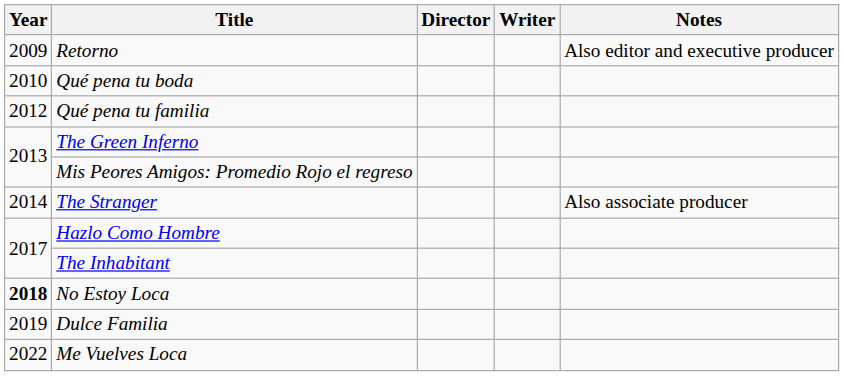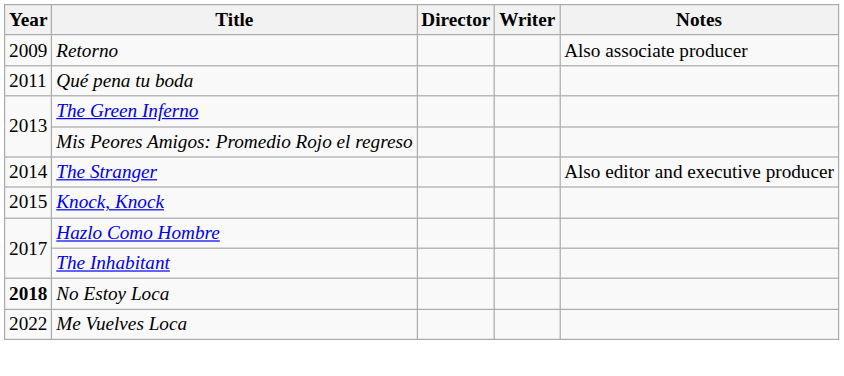 <table class="wikitable sortable">
 <tr>
 <th style="width:26px;">Year</th>
 <th>Title</th>
 <th>Director</th>
 <th>Writer</th>
 <th>Notes</th>
 </tr>
 <tr>
 <td>2009</td>
 <td><em>Retorno</em></td>
 <td></td>
 <td></td>
-<td>Also editor and executive producer</td>
+<td>Also associate producer</td>
 </tr>
 <tr>
-<td>2010</td>
+<td>2011</td>
 <td><em>Qué pena tu boda</em></td>
-<td></td>
-<td></td>
-<td></td>
-</tr>
-<tr>
-<td>2012</td>
-<td><em>Qué pena tu familia</em></td>
 <td></td>
 <td></td>
 <td></td>
 </tr>
 <tr>
 <td rowspan=2>2013</td>
 <td><em><a href='#'>The Green Inferno</a></em></td>
 <td></td>
 <td></td>
 <td></td>
 </tr>
 <tr>
 <td><em>Mis Peores Amigos: Promedio Rojo el regreso</em></td>
 <td></td>
 <td></td>
 <td></td>
 </tr>
 <tr>
 <td>2014</td>
 <td><em><a href='#'>The Stranger</a></em></td>
 <td></td>
 <td></td>
-<td>Also associate producer</td>
+<td>Also editor and executive producer</td>
+</tr>
+<tr>
+<td>2015</td>
+<td><em><a href='#'>Knock, Knock</a></em></td>
+<td></td>
+<td></td>
+<td></td>
 </tr>
 <tr>
 <td rowspan=2>2017</td>
 <td><em><a href='#'>Hazlo Como Hombre</a></em></td>
 <td></td>
 <td></td>
 <td></td>
 </tr>
 <tr>
 <td><em><a href='#'>The Inhabitant</a></em></td>
 <td></td>
 <td></td>
 <td></td>
 </tr>
 <tr>
 <td><strong>2018</strong></td>
 <td><em>No Estoy Loca</em></td>
 <td></td>
 <td></td>
 <td></td>
 </tr>
 <tr>
-<td>2019</td>
-<td><em>Dulce Familia</em></td>
-<td></td>
-<td></td>
-<td></td>
-</tr>
-<tr>
 <td>2022</td>
 <td><em>Me Vuelves Loca</em></td>
 <td></td>
 <td></td>
 <td></td>
 </tr>
 </table>
